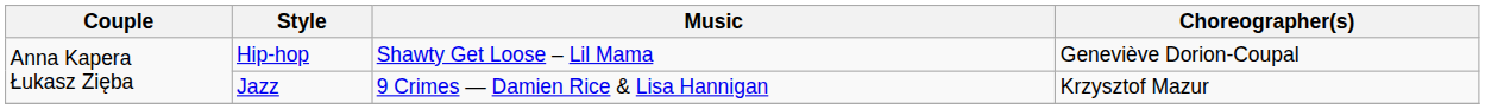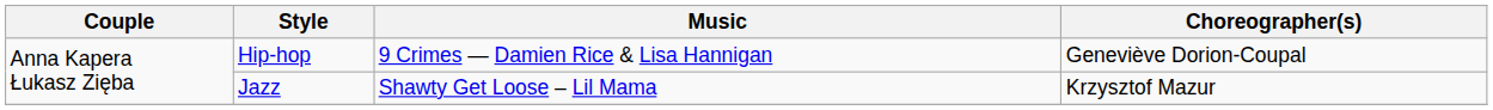 <table class="wikitable" width="90%">
 <tr>
 <th>Couple</th>
 <th>Style</th>
 <th>Music</th>
 <th>Choreographer(s)</th>
 </tr>
 <tr>
 <td rowspan="2">Anna Kapera<br>Łukasz Zięba</td>
 <td><a href='#'>Hip-hop</a></td>
-<td><a href='#'>Shawty Get Loose</a> – <a href='#'>Lil Mama</a></td>
+<td><a href='#'>9 Crimes</a> — <a href='#'>Damien Rice</a> & <a href='#'>Lisa Hannigan</a></td>
 <td>Geneviève Dorion-Coupal</td>
 </tr>
 <tr>
 <td><a href='#'>Jazz</a></td>
-<td><a href='#'>9 Crimes</a> — <a href='#'>Damien Rice</a> & <a href='#'>Lisa Hannigan</a></td>
+<td><a href='#'>Shawty Get Loose</a> – <a href='#'>Lil Mama</a></td>
 <td>Krzysztof Mazur</td>
 </tr>
 <tr>
 </tr>
 </table>
